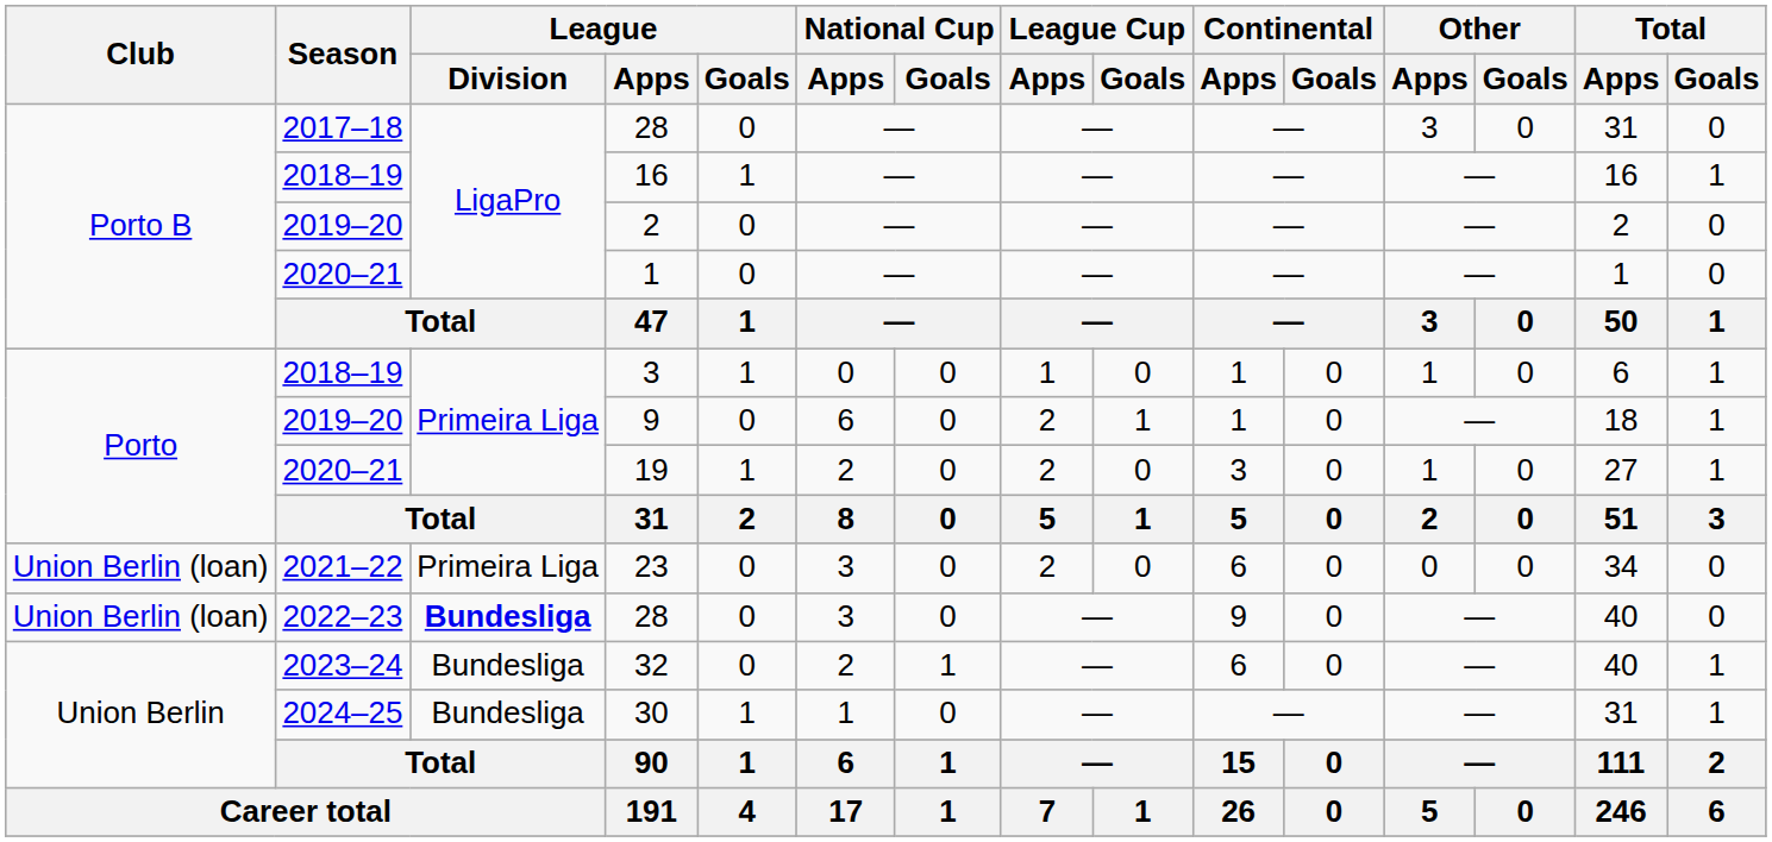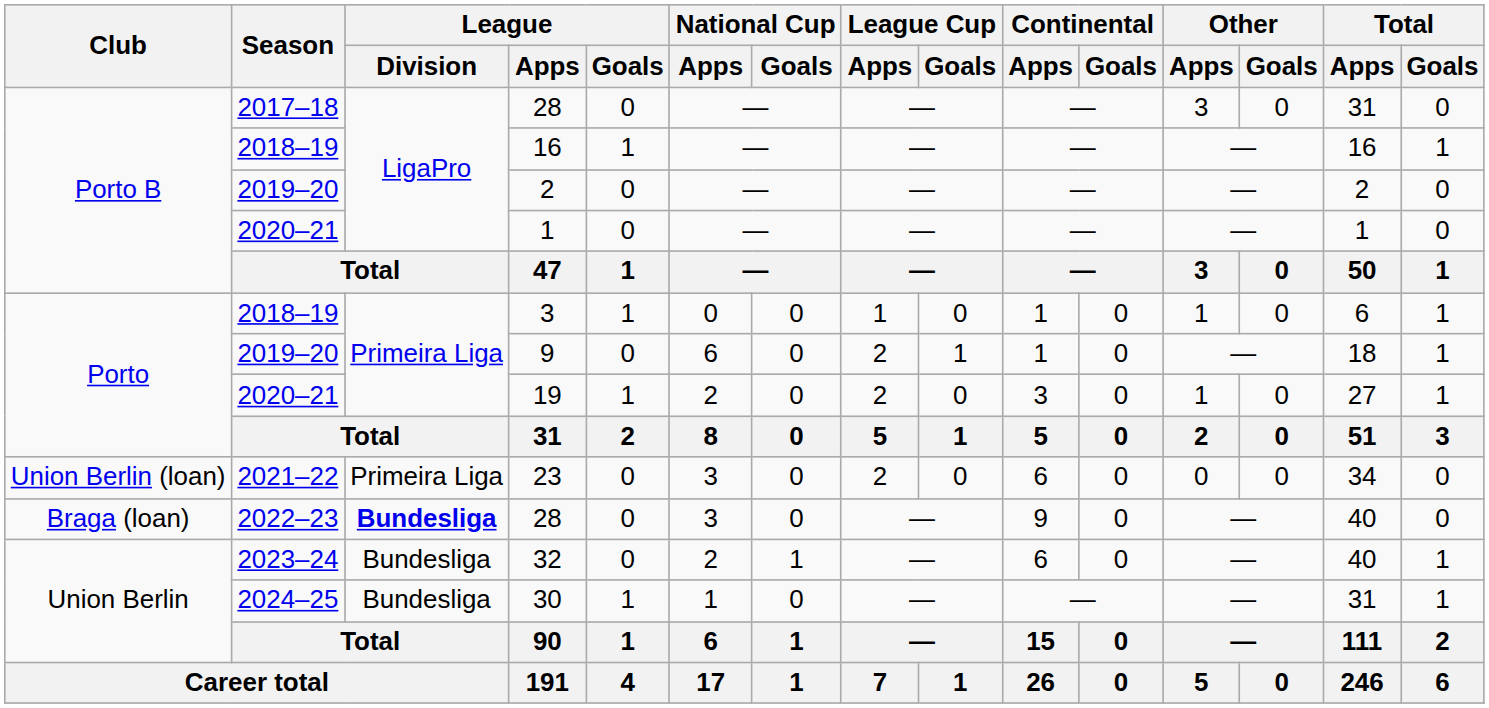 <table class="wikitable" style="text-align:center">
 <tr>
 <th rowspan="2">Club</th>
 <th rowspan="2">Season</th>
 <th colspan="3">League</th>
 <th colspan="2">National Cup</th>
 <th colspan="2">League Cup</th>
 <th colspan="2">Continental</th>
 <th colspan="2">Other</th>
 <th colspan="2">Total</th>
 </tr>
 <tr>
 <th>Division</th>
 <th>Apps</th>
 <th>Goals</th>
 <th>Apps</th>
 <th>Goals</th>
 <th>Apps</th>
 <th>Goals</th>
 <th>Apps</th>
 <th>Goals</th>
 <th>Apps</th>
 <th>Goals</th>
 <th>Apps</th>
 <th>Goals</th>
 </tr>
 <tr>
 <td rowspan="5"><a href='#'>Porto B</a></td>
 <td><a href='#'>2017–18</a></td>
 <td rowspan="4"><a href='#'>LigaPro</a></td>
 <td>28</td>
 <td>0</td>
 <td colspan="2">—</td>
 <td colspan="2">—</td>
 <td colspan="2">—</td>
 <td>3</td>
 <td>0</td>
 <td>31</td>
 <td>0</td>
 </tr>
 <tr>
 <td><a href='#'>2018–19</a></td>
 <td>16</td>
 <td>1</td>
 <td colspan="2">—</td>
 <td colspan="2">—</td>
 <td colspan="2">—</td>
 <td colspan="2">—</td>
 <td>16</td>
 <td>1</td>
 </tr>
 <tr>
 <td><a href='#'>2019–20</a></td>
 <td>2</td>
 <td>0</td>
 <td colspan="2">—</td>
 <td colspan="2">—</td>
 <td colspan="2">—</td>
 <td colspan="2">—</td>
 <td>2</td>
 <td>0</td>
 </tr>
 <tr>
 <td><a href='#'>2020–21</a></td>
 <td>1</td>
 <td>0</td>
 <td colspan="2">—</td>
 <td colspan="2">—</td>
 <td colspan="2">—</td>
 <td colspan="2">—</td>
 <td>1</td>
 <td>0</td>
 </tr>
 <tr>
 <th colspan="2">Total</th>
 <th>47</th>
 <th>1</th>
 <th colspan="2">—</th>
 <th colspan="2">—</th>
 <th colspan="2">—</th>
 <th>3</th>
 <th>0</th>
 <th>50</th>
 <th>1</th>
 </tr>
 <tr>
 <td rowspan="4"><a href='#'>Porto</a></td>
 <td><a href='#'>2018–19</a></td>
 <td rowspan="3"><a href='#'>Primeira Liga</a></td>
 <td>3</td>
 <td>1</td>
 <td>0</td>
 <td>0</td>
 <td>1</td>
 <td>0</td>
 <td>1</td>
 <td>0</td>
 <td>1</td>
 <td>0</td>
 <td>6</td>
 <td>1</td>
 </tr>
 <tr>
 <td><a href='#'>2019–20</a></td>
 <td>9</td>
 <td>0</td>
 <td>6</td>
 <td>0</td>
 <td>2</td>
 <td>1</td>
 <td>1</td>
 <td>0</td>
 <td colspan="2">—</td>
 <td>18</td>
 <td>1</td>
 </tr>
 <tr>
 <td><a href='#'>2020–21</a></td>
 <td>19</td>
 <td>1</td>
 <td>2</td>
 <td>0</td>
 <td>2</td>
 <td>0</td>
 <td>3</td>
 <td>0</td>
 <td>1</td>
 <td>0</td>
 <td>27</td>
 <td>1</td>
 </tr>
 <tr>
 <th colspan="2">Total</th>
 <th>31</th>
 <th>2</th>
 <th>8</th>
 <th>0</th>
 <th>5</th>
 <th>1</th>
 <th>5</th>
 <th>0</th>
 <th>2</th>
 <th>0</th>
 <th>51</th>
 <th>3</th>
 </tr>
 <tr>
 <td><a href='#'>Union Berlin</a> (loan)</td>
 <td><a href='#'>2021–22</a></td>
 <td>Primeira Liga</td>
 <td>23</td>
 <td>0</td>
 <td>3</td>
 <td>0</td>
 <td>2</td>
 <td>0</td>
 <td>6</td>
 <td>0</td>
 <td>0</td>
 <td>0</td>
 <td>34</td>
 <td>0</td>
 </tr>
 <tr>
-<td><a href='#'>Union Berlin</a> (loan)</td>
+<td><a href='#'>Braga</a> (loan)</td>
 <td><a href='#'>2022–23</a></td>
 <td><strong><a href='#'>Bundesliga</a></strong></td>
 <td>28</td>
 <td>0</td>
 <td>3</td>
 <td>0</td>
 <td colspan="2">—</td>
 <td>9</td>
 <td>0</td>
 <td colspan="2">—</td>
 <td>40</td>
 <td>0</td>
 </tr>
 <tr>
 <td rowspan="3">Union Berlin</td>
 <td><a href='#'>2023–24</a></td>
 <td>Bundesliga</td>
 <td>32</td>
 <td>0</td>
 <td>2</td>
 <td>1</td>
 <td colspan="2">—</td>
 <td>6</td>
 <td>0</td>
 <td colspan="2">—</td>
 <td>40</td>
 <td>1</td>
 </tr>
 <tr>
 <td><a href='#'>2024–25</a></td>
 <td>Bundesliga</td>
 <td>30</td>
 <td>1</td>
 <td>1</td>
 <td>0</td>
 <td colspan="2">—</td>
 <td colspan="2">—</td>
 <td colspan="2">—</td>
 <td>31</td>
 <td>1</td>
 </tr>
 <tr>
 <th colspan="2">Total</th>
 <th>90</th>
 <th>1</th>
 <th>6</th>
 <th>1</th>
 <th colspan="2">—</th>
 <th>15</th>
 <th>0</th>
 <th colspan="2">—</th>
 <th>111</th>
 <th>2</th>
 </tr>
 <tr>
 <th colspan="3">Career total</th>
 <th>191</th>
 <th>4</th>
 <th>17</th>
 <th>1</th>
 <th>7</th>
 <th>1</th>
 <th>26</th>
 <th>0</th>
 <th>5</th>
 <th>0</th>
 <th>246</th>
 <th>6</th>
 </tr>
 </table>
